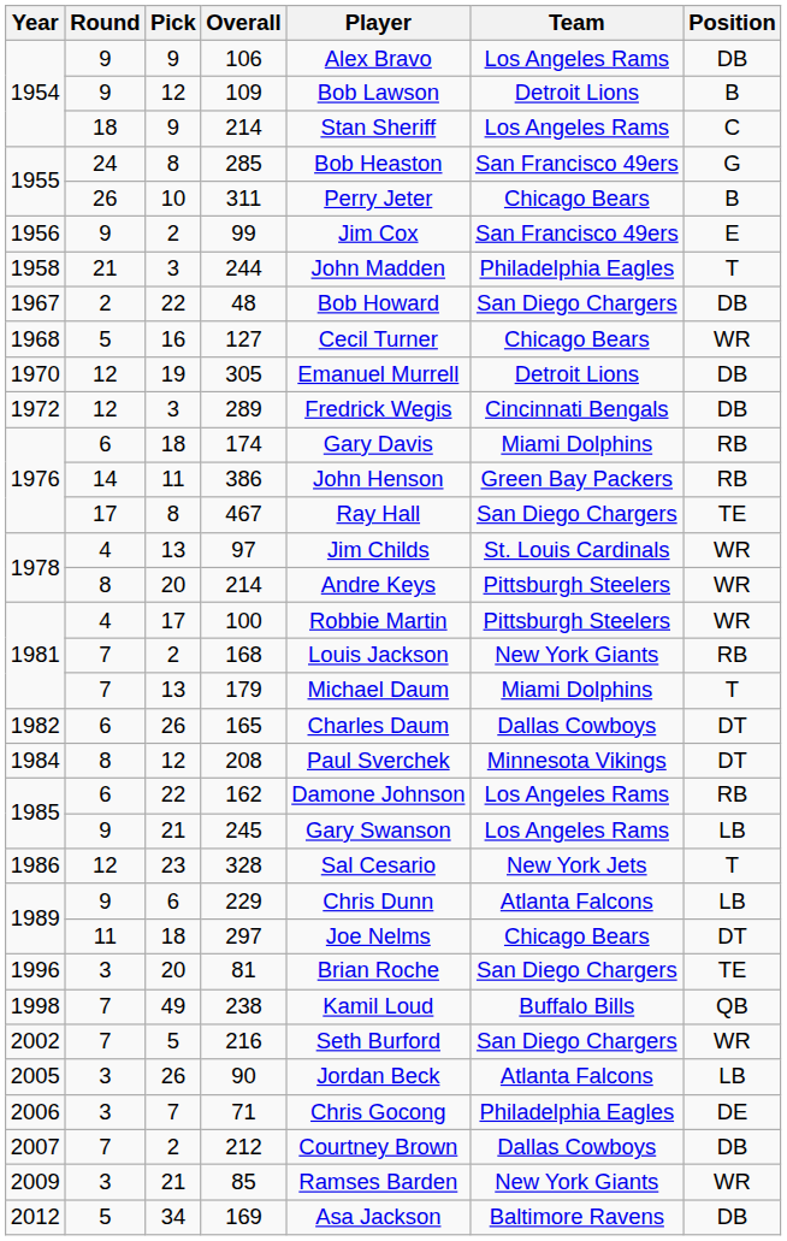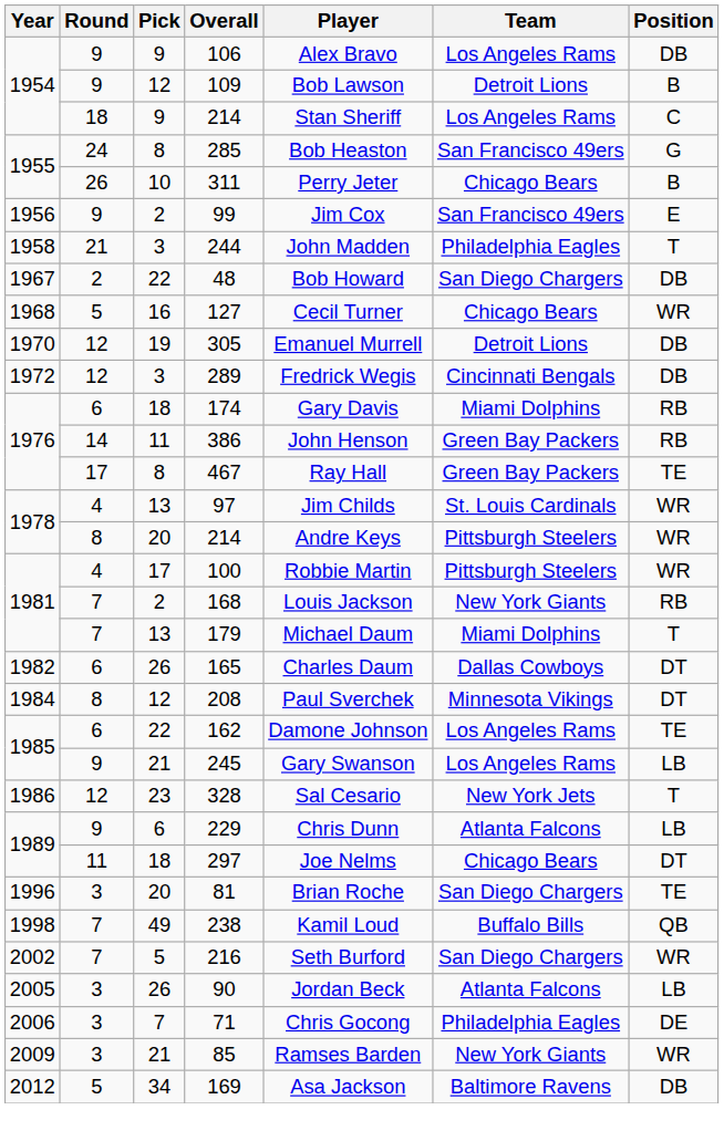 <table class="wikitable sortable" style="text-align: center;">
 <tr>
 <th>Year</th>
 <th>Round</th>
 <th>Pick</th>
 <th>Overall</th>
 <th>Player</th>
 <th>Team</th>
 <th>Position</th>
 </tr>
 <tr>
 <td rowspan="3">1954</td>
 <td>9</td>
 <td>9</td>
 <td>106</td>
 <td><a href='#'>Alex Bravo</a></td>
 <td><a href='#'>Los Angeles Rams</a></td>
 <td>DB</td>
 </tr>
 <tr>
 <td>9</td>
 <td>12</td>
 <td>109</td>
 <td><a href='#'>Bob Lawson</a></td>
 <td><a href='#'>Detroit Lions</a></td>
 <td>B</td>
 </tr>
 <tr>
 <td>18</td>
 <td>9</td>
 <td>214</td>
 <td><a href='#'>Stan Sheriff</a></td>
 <td><a href='#'>Los Angeles Rams</a></td>
 <td>C</td>
 </tr>
 <tr>
 <td rowspan="2">1955</td>
 <td>24</td>
 <td>8</td>
 <td>285</td>
 <td><a href='#'>Bob Heaston</a></td>
 <td><a href='#'>San Francisco 49ers</a></td>
 <td>G</td>
 </tr>
 <tr>
 <td>26</td>
 <td>10</td>
 <td>311</td>
 <td><a href='#'>Perry Jeter</a></td>
 <td><a href='#'>Chicago Bears</a></td>
 <td>B</td>
 </tr>
 <tr>
 <td>1956</td>
 <td>9</td>
 <td>2</td>
 <td>99</td>
 <td><a href='#'>Jim Cox</a></td>
 <td><a href='#'>San Francisco 49ers</a></td>
 <td>E</td>
 </tr>
 <tr>
 <td>1958</td>
 <td>21</td>
 <td>3</td>
 <td>244</td>
 <td><a href='#'>John Madden</a></td>
 <td><a href='#'>Philadelphia Eagles</a></td>
 <td>T</td>
 </tr>
 <tr>
 <td>1967</td>
 <td>2</td>
 <td>22</td>
 <td>48</td>
 <td><a href='#'>Bob Howard</a></td>
 <td><a href='#'>San Diego Chargers</a></td>
 <td>DB</td>
 </tr>
 <tr>
 <td>1968</td>
 <td>5</td>
 <td>16</td>
 <td>127</td>
 <td><a href='#'>Cecil Turner</a></td>
 <td><a href='#'>Chicago Bears</a></td>
 <td>WR</td>
 </tr>
 <tr>
 <td>1970</td>
 <td>12</td>
 <td>19</td>
 <td>305</td>
 <td><a href='#'>Emanuel Murrell</a></td>
 <td><a href='#'>Detroit Lions</a></td>
 <td>DB</td>
 </tr>
 <tr>
 <td>1972</td>
 <td>12</td>
 <td>3</td>
 <td>289</td>
 <td><a href='#'>Fredrick Wegis</a></td>
 <td><a href='#'>Cincinnati Bengals</a></td>
 <td>DB</td>
 </tr>
 <tr>
 <td rowspan="3">1976</td>
 <td>6</td>
 <td>18</td>
 <td>174</td>
 <td><a href='#'>Gary Davis</a></td>
 <td><a href='#'>Miami Dolphins</a></td>
 <td>RB</td>
 </tr>
 <tr>
 <td>14</td>
 <td>11</td>
 <td>386</td>
 <td><a href='#'>John Henson</a></td>
 <td><a href='#'>Green Bay Packers</a></td>
 <td>RB</td>
 </tr>
 <tr>
 <td>17</td>
 <td>8</td>
 <td>467</td>
 <td><a href='#'>Ray Hall</a></td>
-<td><a href='#'>San Diego Chargers</a></td>
+<td><a href='#'>Green Bay Packers</a></td>
 <td>TE</td>
 </tr>
 <tr>
 <td rowspan="2">1978</td>
 <td>4</td>
 <td>13</td>
 <td>97</td>
 <td><a href='#'>Jim Childs</a></td>
 <td><a href='#'>St. Louis Cardinals</a></td>
 <td>WR</td>
 </tr>
 <tr>
 <td>8</td>
 <td>20</td>
 <td>214</td>
 <td><a href='#'>Andre Keys</a></td>
 <td><a href='#'>Pittsburgh Steelers</a></td>
 <td>WR</td>
 </tr>
 <tr>
 <td rowspan="3">1981</td>
 <td>4</td>
 <td>17</td>
 <td>100</td>
 <td><a href='#'>Robbie Martin</a></td>
 <td><a href='#'>Pittsburgh Steelers</a></td>
 <td>WR</td>
 </tr>
 <tr>
 <td>7</td>
 <td>2</td>
 <td>168</td>
 <td><a href='#'>Louis Jackson</a></td>
 <td><a href='#'>New York Giants</a></td>
 <td>RB</td>
 </tr>
 <tr>
 <td>7</td>
 <td>13</td>
 <td>179</td>
 <td><a href='#'>Michael Daum</a></td>
 <td><a href='#'>Miami Dolphins</a></td>
 <td>T</td>
 </tr>
 <tr>
 <td>1982</td>
 <td>6</td>
 <td>26</td>
 <td>165</td>
 <td><a href='#'>Charles Daum</a></td>
 <td><a href='#'>Dallas Cowboys</a></td>
 <td>DT</td>
 </tr>
 <tr>
 <td>1984</td>
 <td>8</td>
 <td>12</td>
 <td>208</td>
 <td><a href='#'>Paul Sverchek</a></td>
 <td><a href='#'>Minnesota Vikings</a></td>
 <td>DT</td>
 </tr>
 <tr>
 <td rowspan="2">1985</td>
 <td>6</td>
 <td>22</td>
 <td>162</td>
 <td><a href='#'>Damone Johnson</a></td>
 <td><a href='#'>Los Angeles Rams</a></td>
-<td>RB</td>
+<td>TE</td>
 </tr>
 <tr>
 <td>9</td>
 <td>21</td>
 <td>245</td>
 <td><a href='#'>Gary Swanson</a></td>
 <td><a href='#'>Los Angeles Rams</a></td>
 <td>LB</td>
 </tr>
 <tr>
 <td>1986</td>
 <td>12</td>
 <td>23</td>
 <td>328</td>
 <td><a href='#'>Sal Cesario</a></td>
 <td><a href='#'>New York Jets</a></td>
 <td>T</td>
 </tr>
 <tr>
 <td rowspan="2">1989</td>
 <td>9</td>
 <td>6</td>
 <td>229</td>
 <td><a href='#'>Chris Dunn</a></td>
 <td><a href='#'>Atlanta Falcons</a></td>
 <td>LB</td>
 </tr>
 <tr>
 <td>11</td>
 <td>18</td>
 <td>297</td>
 <td><a href='#'>Joe Nelms</a></td>
 <td><a href='#'>Chicago Bears</a></td>
 <td>DT</td>
 </tr>
 <tr>
 <td>1996</td>
 <td>3</td>
 <td>20</td>
 <td>81</td>
 <td><a href='#'>Brian Roche</a></td>
 <td><a href='#'>San Diego Chargers</a></td>
 <td>TE</td>
 </tr>
 <tr>
 <td>1998</td>
 <td>7</td>
 <td>49</td>
 <td>238</td>
 <td><a href='#'>Kamil Loud</a></td>
 <td><a href='#'>Buffalo Bills</a></td>
 <td>QB</td>
 </tr>
 <tr>
 <td>2002</td>
 <td>7</td>
 <td>5</td>
 <td>216</td>
 <td><a href='#'>Seth Burford</a></td>
 <td><a href='#'>San Diego Chargers</a></td>
 <td>WR</td>
 </tr>
 <tr>
 <td>2005</td>
 <td>3</td>
 <td>26</td>
 <td>90</td>
 <td><a href='#'>Jordan Beck</a></td>
 <td><a href='#'>Atlanta Falcons</a></td>
 <td>LB</td>
 </tr>
 <tr>
 <td>2006</td>
 <td>3</td>
 <td>7</td>
 <td>71</td>
 <td><a href='#'>Chris Gocong</a></td>
 <td><a href='#'>Philadelphia Eagles</a></td>
 <td>DE</td>
 </tr>
 <tr>
-<td>2007</td>
-<td>7</td>
-<td>2</td>
-<td>212</td>
-<td><a href='#'>Courtney Brown</a></td>
-<td><a href='#'>Dallas Cowboys</a></td>
-<td>DB</td>
-</tr>
-<tr>
 <td>2009</td>
 <td>3</td>
 <td>21</td>
 <td>85</td>
 <td><a href='#'>Ramses Barden</a></td>
 <td><a href='#'>New York Giants</a></td>
 <td>WR</td>
 </tr>
 <tr>
 <td>2012</td>
 <td>5</td>
 <td>34</td>
 <td>169</td>
 <td><a href='#'>Asa Jackson</a></td>
 <td><a href='#'>Baltimore Ravens</a></td>
 <td>DB</td>
 </tr>
 </table>
